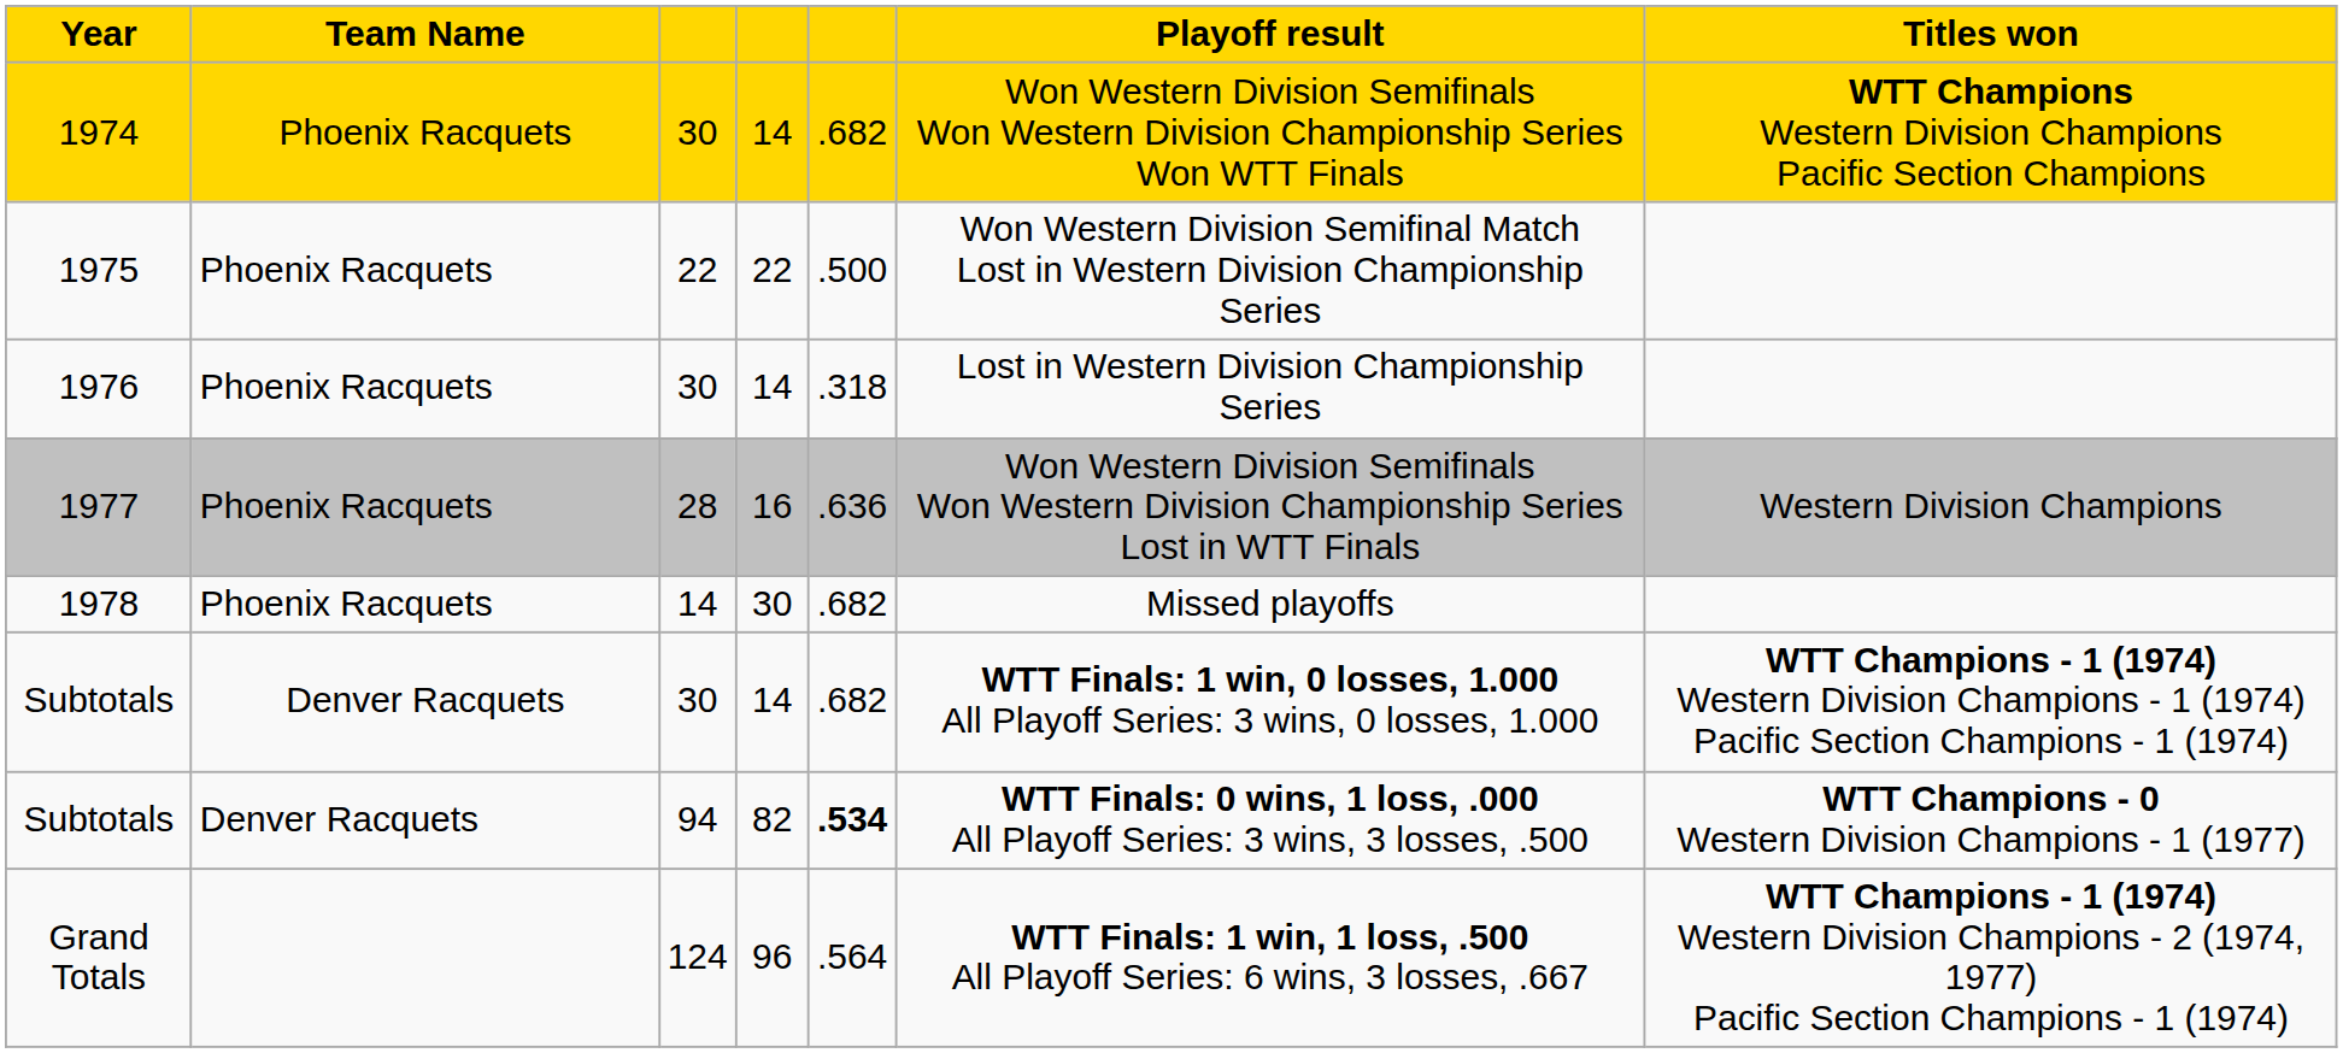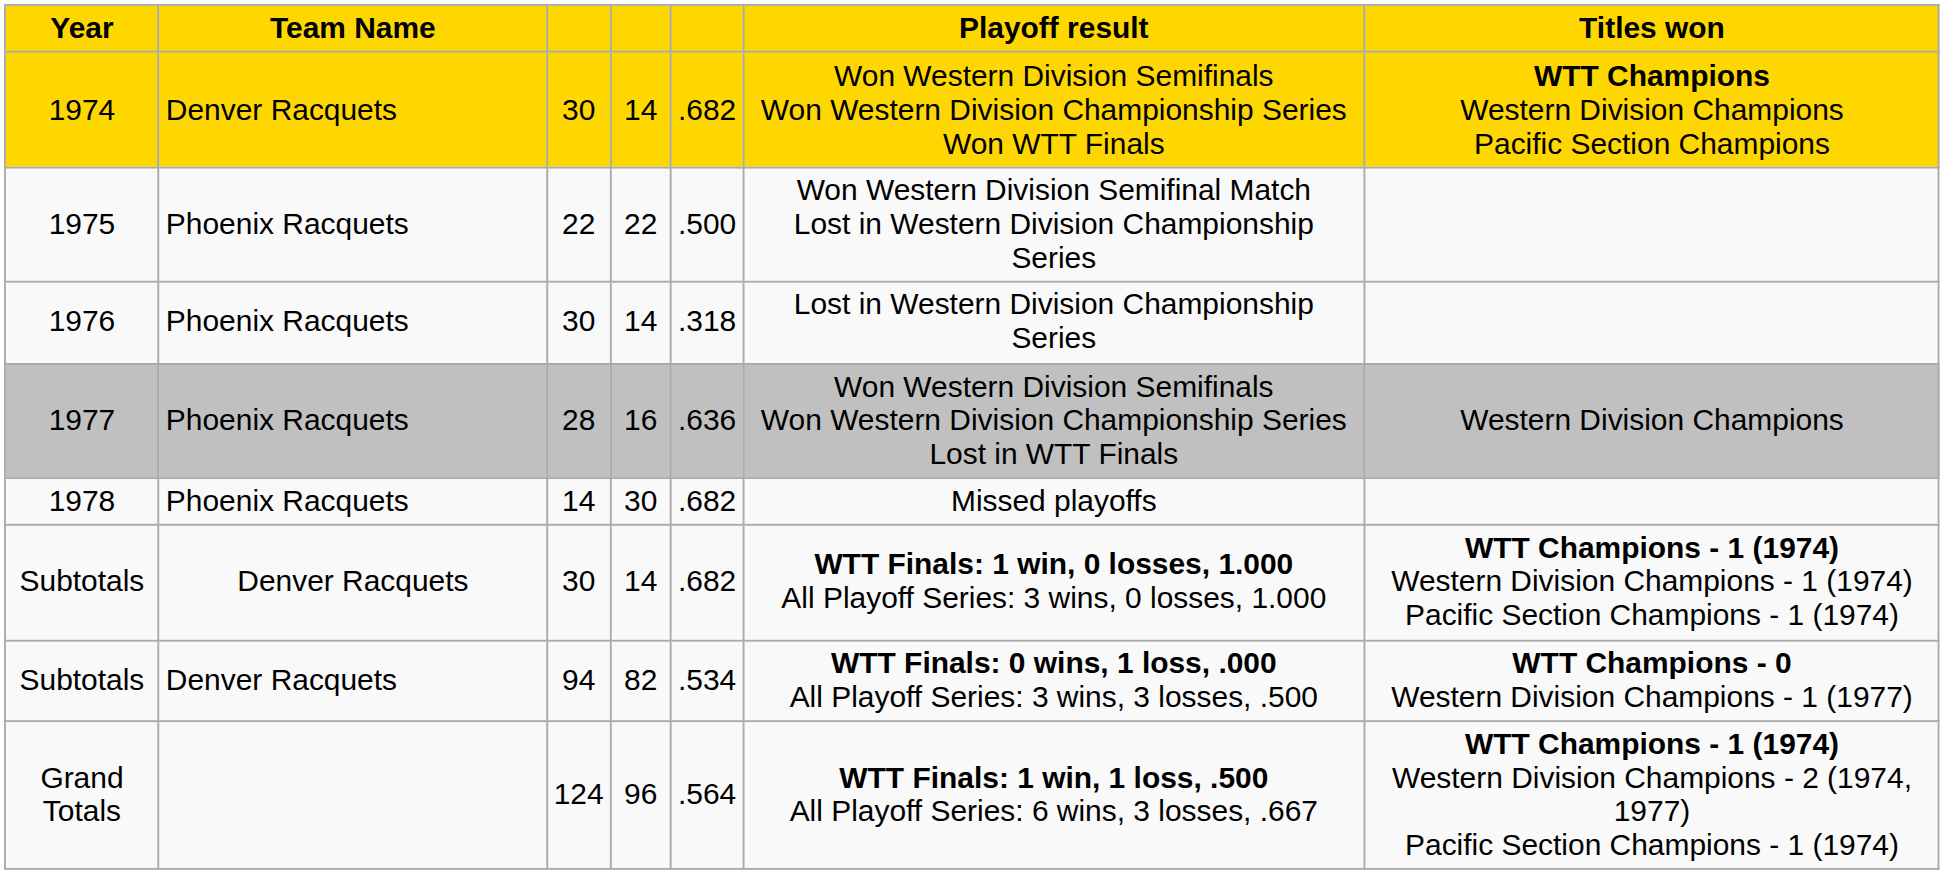 <table class="wikitable" style="text-align:center">
 <tr>
 <th style="background:#FFD700;" width="75px">Year</th>
 <th style="background:#FFD700;" width="200px">Team Name</th>
 <th style="background:#FFD700;" width="25px"></th>
 <th style="background:#FFD700;" width="25px"></th>
 <th style="background:#FFD700;" width="25px"></th>
 <th style="background:#FFD700;" width="325px">Playoff result</th>
 <th style="background:#FFD700;" width="300px">Titles won</th>
 </tr>
 <tr style="background:gold;">
 <td>1974</td>
-<td>Phoenix Racquets</td>
+<td align="left">Denver Racquets</td>
 <td>30</td>
 <td>14</td>
 <td>.682</td>
 <td>Won Western Division Semifinals<br>Won Western Division Championship Series<br>Won WTT Finals</td>
 <td><strong>WTT Champions</strong><br>Western Division Champions<br>Pacific Section Champions</td>
 </tr>
 <tr>
 <td>1975</td>
 <td align="left">Phoenix Racquets</td>
 <td>22</td>
 <td>22</td>
 <td>.500</td>
 <td>Won Western Division Semifinal Match<br>Lost in Western Division Championship Series</td>
 <td></td>
 </tr>
 <tr>
 <td>1976</td>
 <td align="left">Phoenix Racquets</td>
 <td>30</td>
 <td>14</td>
 <td>.318</td>
 <td>Lost in Western Division Championship Series</td>
 <td></td>
 </tr>
 <tr style="background:silver;">
 <td>1977</td>
 <td align="left">Phoenix Racquets</td>
 <td>28</td>
 <td>16</td>
 <td>.636</td>
 <td>Won Western Division Semifinals<br>Won Western Division Championship Series<br>Lost in WTT Finals</td>
 <td>Western Division Champions</td>
 </tr>
 <tr>
 <td>1978</td>
 <td align="left">Phoenix Racquets</td>
 <td>14</td>
 <td>30</td>
 <td>.682</td>
 <td>Missed playoffs</td>
 <td></td>
 </tr>
 <tr>
 <td>Subtotals</td>
 <td>Denver Racquets</td>
 <td>30</td>
 <td>14</td>
 <td>.682</td>
 <td><strong>WTT Finals: 1 win, 0 losses, 1.000</strong><br>All Playoff Series: 3 wins, 0 losses, 1.000</td>
 <td><strong>WTT Champions - 1 (1974)</strong><br>Western Division Champions - 1 (1974)<br>Pacific Section Champions - 1 (1974)</td>
 </tr>
 <tr>
 <td>Subtotals</td>
 <td align="left">Denver Racquets</td>
 <td>94</td>
 <td>82</td>
-<td><strong>.534</strong></td>
+<td>.534</td>
 <td><strong>WTT Finals: 0 wins, 1 loss, .000</strong><br>All Playoff Series: 3 wins, 3 losses, .500</td>
 <td><strong>WTT Champions - 0</strong><br>Western Division Champions - 1 (1977)</td>
 </tr>
 <tr>
 <td>Grand<br>Totals</td>
 <td></td>
 <td>124</td>
 <td>96</td>
 <td>.564</td>
 <td><strong>WTT Finals: 1 win, 1 loss, .500</strong><br>All Playoff Series: 6 wins, 3 losses, .667</td>
 <td><strong>WTT Champions - 1 (1974)</strong><br>Western Division Champions - 2 (1974, 1977)<br>Pacific Section Champions - 1 (1974)</td>
 </tr>
 </table>
